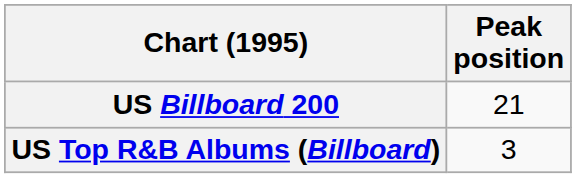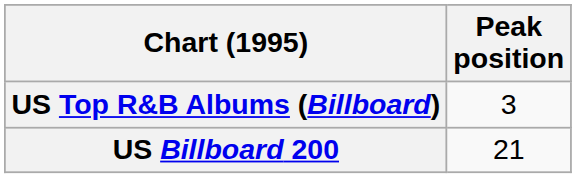 <table class="wikitable sortable plainrowheaders" style="text-align:center">
 <tr>
 <th scope="col">Chart (1995)</th>
 <th scope="col">Peak<br>position</th>
 </tr>
 <tr>
+<th scope="row">US <a href='#'>Top R&B Albums</a> (<em><a href='#'>Billboard</a></em>)</th>
+<td>3</td>
+</tr>
+<tr>
 <th scope="row">US <a href='#'><em>Billboard</em> 200</a></th>
 <td>21</td>
 </tr>
-<tr>
-<th scope="row">US <a href='#'>Top R&B Albums</a> (<em><a href='#'>Billboard</a></em>)</th>
-<td>3</td>
-</tr>
 </table>
